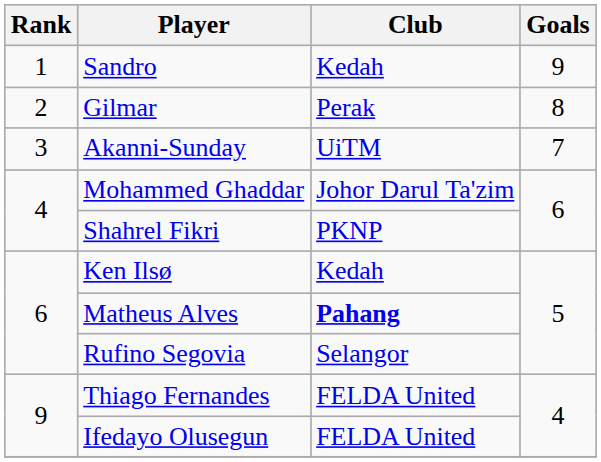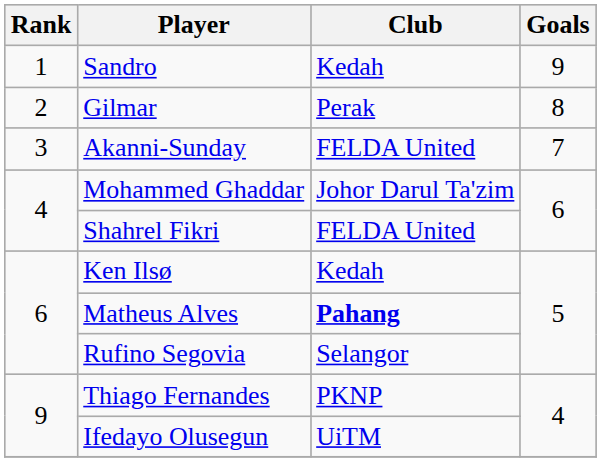 <table class="wikitable" style="text-align:center">
 <tr>
 <th>Rank</th>
 <th>Player</th>
 <th>Club</th>
 <th>Goals</th>
 </tr>
 <tr>
 <td rowspan=1>1</td>
 <td align="left"> <a href='#'>Sandro</a></td>
 <td align="left"><a href='#'>Kedah</a></td>
 <td rowspan=1>9</td>
 </tr>
 <tr>
 <td rowspan=1>2</td>
 <td align="left"> <a href='#'>Gilmar</a></td>
 <td align="left"><a href='#'>Perak</a></td>
 <td rowspan=1>8</td>
 </tr>
 <tr>
 <td rowspan=1>3</td>
 <td align="left"> <a href='#'>Akanni-Sunday</a></td>
-<td align="left"><a href='#'>UiTM</a></td>
+<td align="left"><a href='#'>FELDA United</a></td>
 <td rowspan=1>7</td>
 </tr>
 <tr>
 <td rowspan=2>4</td>
 <td align="left"> <a href='#'>Mohammed Ghaddar</a></td>
 <td align="left"><a href='#'>Johor Darul Ta'zim</a></td>
 <td rowspan=2>6</td>
 </tr>
 <tr>
 <td align="left"> <a href='#'>Shahrel Fikri</a></td>
-<td align="left"><a href='#'>PKNP</a></td>
+<td align="left"><a href='#'>FELDA United</a></td>
 </tr>
 <tr>
 <td rowspan=3>6</td>
 <td align="left"> <a href='#'>Ken Ilsø</a></td>
 <td align="left"><a href='#'>Kedah</a></td>
 <td rowspan=3>5</td>
 </tr>
 <tr>
 <td align="left"> <a href='#'>Matheus Alves</a></td>
 <td align="left"><strong><a href='#'>Pahang</a></strong></td>
 </tr>
 <tr>
 <td align="left"> <a href='#'>Rufino Segovia</a></td>
 <td align="left"><a href='#'>Selangor</a></td>
 </tr>
 <tr>
 <td rowspan=2>9</td>
 <td align="left"> <a href='#'>Thiago Fernandes</a></td>
-<td align="left"><a href='#'>FELDA United</a></td>
+<td align="left"><a href='#'>PKNP</a></td>
 <td rowspan=2>4</td>
 </tr>
 <tr>
 <td align="left"> <a href='#'>Ifedayo Olusegun</a></td>
-<td align="left"><a href='#'>FELDA United</a></td>
+<td align="left"><a href='#'>UiTM</a></td>
 </tr>
 <tr>
 </tr>
 </table>
